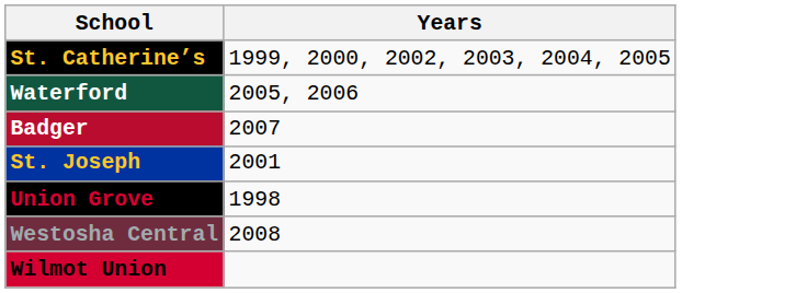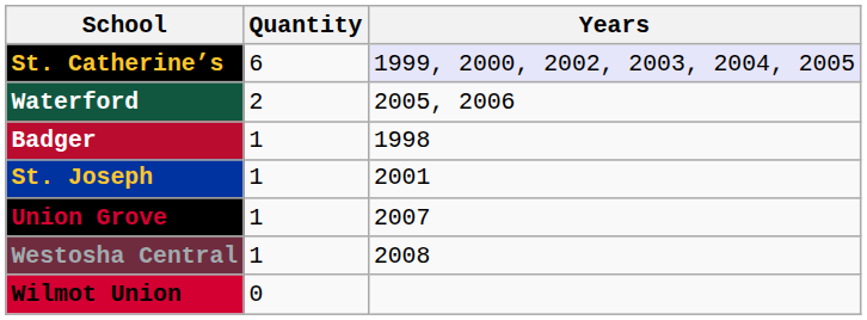 <table class="wikitable">
 <tr>
 <th>School</th>
+<th>Quantity</th>
 <th>Years</th>
 </tr>
 <tr>
 <td style="background: black; color: #ffc72c"><strong>St. Catherine’s</strong></td>
-<td>1999, 2000, 2002, 2003, 2004, 2005</td>
+<td>6</td>
+<td style="background: lavender;">1999, 2000, 2002, 2003, 2004, 2005</td>
 </tr>
 <tr>
 <td style="background: #115740; color: white"><strong>Waterford</strong></td>
+<td>2</td>
 <td>2005, 2006</td>
 </tr>
 <tr>
 <td style="background: #ba0c2f; color: white"><strong>Badger</strong></td>
-<td>2007</td>
+<td>1</td>
+<td>1998</td>
 </tr>
 <tr>
 <td style="background: #0032a0; color: #ffc72c"><strong>St. Joseph</strong></td>
+<td>1</td>
 <td>2001</td>
 </tr>
 <tr>
 <td style="background: black; color: #d50032"><strong>Union Grove</strong></td>
-<td>1998</td>
+<td>1</td>
+<td>2007</td>
 </tr>
 <tr>
 <td style="background: #6f2c3f; color: #a2aaad"><strong>Westosha Central</strong></td>
+<td>1</td>
 <td>2008</td>
 </tr>
 <tr>
 <td style="background: #d50032; color: black"><strong>Wilmot Union</strong></td>
+<td>0</td>
 <td></td>
 </tr>
 </table>
